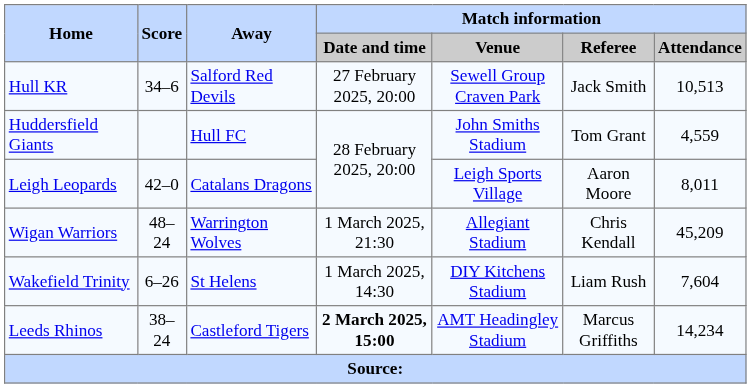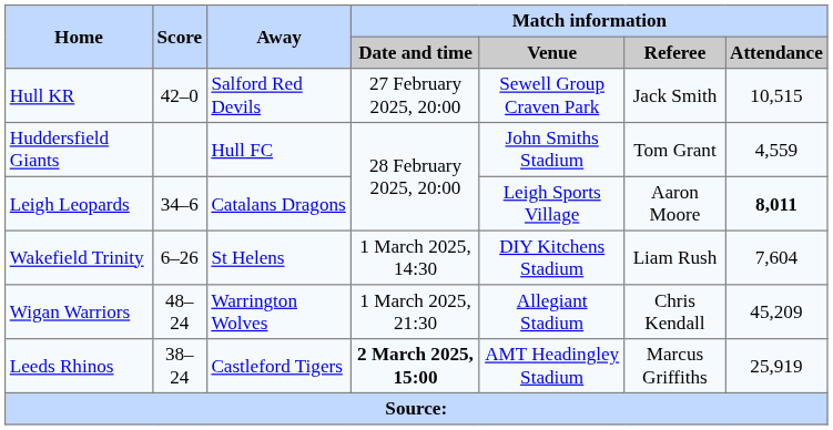 <table border=1 style="border-collapse:collapse; font-size:90%; text-align:center;" cellpadding=3 cellspacing=0 width=100%>
 <tr style="background:#C1D8ff;">
 <th scope="col" rowspan=2 width=19%>Home</th>
 <th scope="col" rowspan=2 width=6%>Score</th>
 <th scope="col" rowspan=2 width=19%>Away</th>
 <th colspan=4>Match information</th>
 </tr>
 <tr style="background:#CCCCCC;">
 <th scope="col" width=17%>Date and time</th>
 <th scope="col" width=19%>Venue</th>
 <th scope="col" width=13%>Referee</th>
 <th scope="col" width=7%>Attendance</th>
 </tr>
 <tr style="background:#F5FAFF;">
 <td style="text-align:left;"> <a href='#'>Hull KR</a></td>
-<td>34–6</td>
+<td>42–0</td>
 <td style="text-align:left;"> <a href='#'>Salford Red Devils</a></td>
 <td>27 February 2025, 20:00</td>
 <td><a href='#'>Sewell Group Craven Park</a></td>
 <td>Jack Smith</td>
-<td>10,513</td>
+<td>10,515</td>
 </tr>
 <tr style="background:#F5FAFF;">
 <td style="text-align:left;"> <a href='#'>Huddersfield Giants</a></td>
 <td></td>
 <td style="text-align:left;"> <a href='#'>Hull FC</a></td>
 <td Rowspan=2>28 February 2025, 20:00</td>
 <td><a href='#'>John Smiths Stadium</a></td>
 <td>Tom Grant</td>
 <td>4,559</td>
 </tr>
 <tr style="background:#F5FAFF;">
 <td style="text-align:left;"> <a href='#'>Leigh Leopards</a></td>
-<td>42–0</td>
+<td>34–6</td>
 <td style="text-align:left;"> <a href='#'>Catalans Dragons</a></td>
 <td><a href='#'>Leigh Sports Village</a></td>
 <td>Aaron Moore</td>
-<td>8,011</td>
+<td><strong>8,011</strong></td>
+</tr>
+<tr style="background:#F5FAFF;">
+<td style="text-align:left;"> <a href='#'>Wakefield Trinity</a></td>
+<td>6–26</td>
+<td style="text-align:left;"> <a href='#'>St Helens</a></td>
+<td>1 March 2025, 14:30</td>
+<td><a href='#'>DIY Kitchens Stadium</a></td>
+<td>Liam Rush</td>
+<td>7,604</td>
 </tr>
 <tr style="background:#F5FAFF;">
 <td style="text-align:left;"> <a href='#'>Wigan Warriors</a></td>
 <td>48–24</td>
 <td style="text-align:left;"> <a href='#'>Warrington Wolves</a></td>
 <td>1 March 2025, 21:30</td>
 <td><a href='#'>Allegiant Stadium</a></td>
 <td>Chris Kendall</td>
 <td>45,209</td>
 </tr>
 <tr style="background:#F5FAFF;">
-<td style="text-align:left;"> <a href='#'>Wakefield Trinity</a></td>
-<td>6–26</td>
-<td style="text-align:left;"> <a href='#'>St Helens</a></td>
-<td>1 March 2025, 14:30</td>
-<td><a href='#'>DIY Kitchens Stadium</a></td>
-<td>Liam Rush</td>
-<td>7,604</td>
-</tr>
-<tr style="background:#F5FAFF;">
 <td style="text-align:left;"> <a href='#'>Leeds Rhinos</a></td>
 <td>38–24</td>
 <td style="text-align:left;"> <a href='#'>Castleford Tigers</a></td>
 <td><strong>2 March 2025, 15:00</strong></td>
 <td><a href='#'>AMT Headingley Stadium</a></td>
 <td>Marcus Griffiths</td>
-<td>14,234</td>
+<td>25,919</td>
 </tr>
 <tr style="background:#c1d8ff;">
 <th colspan=7>Source:</th>
 </tr>
 </table>
